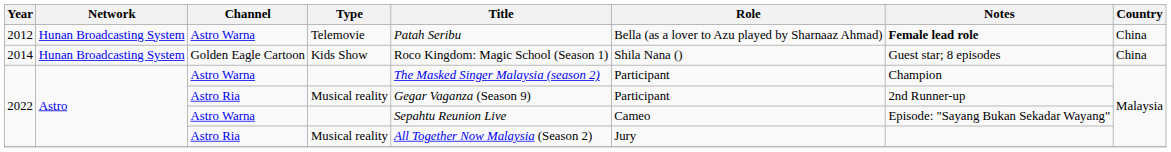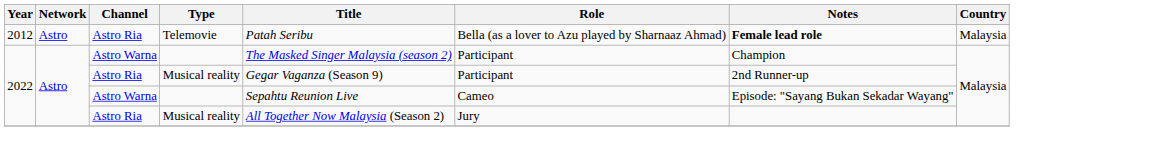 <table class="wikitable">
 <tr>
 <th>Year</th>
 <th>Network</th>
 <th>Channel</th>
 <th>Type</th>
 <th>Title</th>
 <th>Role</th>
 <th>Notes</th>
 <th>Country</th>
 </tr>
 <tr>
 <td>2012</td>
-<td><a href='#'>Hunan Broadcasting System</a></td>
-<td><a href='#'>Astro Warna</a></td>
+<td><a href='#'>Astro</a></td>
+<td><a href='#'>Astro Ria</a></td>
 <td>Telemovie</td>
 <td><em>Patah Seribu</em></td>
 <td>Bella (as a lover to Azu played by Sharnaaz Ahmad)</td>
 <td><strong>Female lead role</strong></td>
-<td>China</td>
-</tr>
-<tr>
-<td>2014</td>
-<td><a href='#'>Hunan Broadcasting System</a></td>
-<td>Golden Eagle Cartoon</td>
-<td>Kids Show</td>
-<td>Roco Kingdom: Magic School (Season 1)</td>
-<td>Shila Nana ()</td>
-<td>Guest star; 8 episodes</td>
-<td>China</td>
+<td>Malaysia</td>
 </tr>
 <tr>
 <td rowspan=4>2022</td>
 <td rowspan=4><a href='#'>Astro</a></td>
 <td><a href='#'>Astro Warna</a></td>
 <td></td>
 <td><em><a href='#'>The Masked Singer Malaysia (season 2)</a></em></td>
 <td>Participant</td>
 <td>Champion</td>
 <td rowspan=4>Malaysia</td>
 </tr>
 <tr>
 <td><a href='#'>Astro Ria</a></td>
 <td>Musical reality</td>
 <td><em>Gegar Vaganza</em> (Season 9)</td>
 <td>Participant</td>
 <td>2nd Runner-up</td>
 </tr>
 <tr>
 <td><a href='#'>Astro Warna</a></td>
 <td></td>
 <td><em>Sepahtu Reunion Live</em></td>
 <td>Cameo</td>
 <td>Episode: "Sayang Bukan Sekadar Wayang"</td>
 </tr>
 <tr>
 <td><a href='#'>Astro Ria</a></td>
 <td>Musical reality</td>
 <td><em><a href='#'>All Together Now Malaysia</a></em> (Season 2)</td>
 <td>Jury</td>
 <td></td>
 </tr>
 <tr>
 </tr>
 </table>
